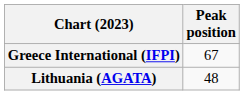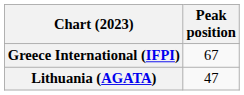 <table class="wikitable plainrowheaders" style="text-align:center">
 <tr>
 <th scope="col">Chart (2023)</th>
 <th scope="col">Peak<br>position</th>
 </tr>
 <tr>
 <th scope="row">Greece International (<a href='#'>IFPI</a>)</th>
 <td>67</td>
 </tr>
 <tr>
 <th scope="row">Lithuania (<a href='#'>AGATA</a>)</th>
-<td>48</td>
+<td>47</td>
 </tr>
 </table>
